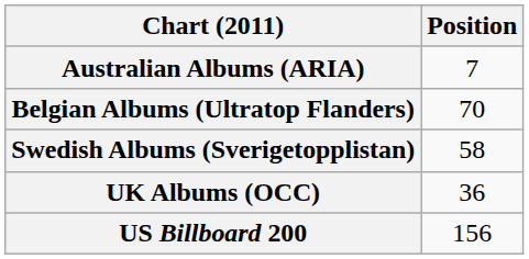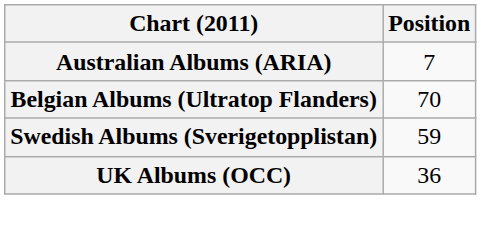 <table class="wikitable sortable plainrowheaders" style="text-align:center">
 <tr>
 <th scope="col">Chart (2011)</th>
 <th scope="col">Position</th>
 </tr>
 <tr>
 <th scope="row">Australian Albums (ARIA)</th>
 <td>7</td>
 </tr>
 <tr>
 <th scope="row">Belgian Albums (Ultratop Flanders)</th>
 <td>70</td>
 </tr>
 <tr>
 <th scope="row">Swedish Albums (Sverigetopplistan)</th>
-<td>58</td>
+<td>59</td>
 </tr>
 <tr>
 <th scope="row">UK Albums (OCC)</th>
 <td>36</td>
 </tr>
-<tr>
-<th scope="row">US <em>Billboard</em> 200</th>
-<td>156</td>
-</tr>
 </table>
